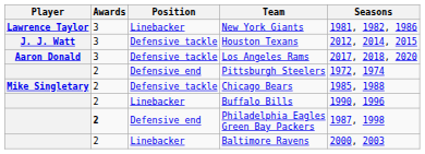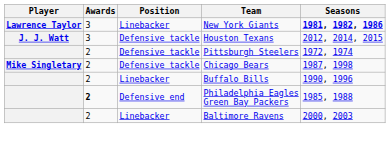 <table class="wikitable sortable">
 <tr>
 <th scope="col">Player</th>
 <th scope="col">Awards</th>
 <th scope="col">Position</th>
 <th scope="col">Team</th>
 <th scope="col">Seasons</th>
 </tr>
 <tr>
 <th><a href='#'>Lawrence Taylor</a></th>
 <td>3</td>
 <td><a href='#'>Linebacker</a></td>
 <td><a href='#'>New York Giants</a></td>
-<td><a href='#'>1981</a>, <a href='#'>1982</a>, <a href='#'>1986</a></td>
+<td><strong><a href='#'>1981</a>, <a href='#'>1982</a>, <a href='#'>1986</a></strong></td>
 </tr>
 <tr>
 <th><a href='#'>J. J. Watt</a></th>
 <td>3</td>
 <td><a href='#'>Defensive tackle</a></td>
 <td><a href='#'>Houston Texans</a></td>
 <td><a href='#'>2012</a>, <a href='#'>2014</a>, <a href='#'>2015</a></td>
 </tr>
 <tr>
-<th><a href='#'>Aaron Donald</a></th>
-<td>3</td>
-<td><a href='#'>Defensive tackle</a></td>
-<td><a href='#'>Los Angeles Rams</a></td>
-<td><a href='#'>2017</a>, <a href='#'>2018</a>, <a href='#'>2020</a></td>
-</tr>
-<tr>
 <th></th>
 <td>2</td>
-<td><a href='#'>Defensive end</a></td>
+<td><a href='#'>Defensive tackle</a></td>
 <td><a href='#'>Pittsburgh Steelers</a></td>
 <td><a href='#'>1972</a>, <a href='#'>1974</a></td>
 </tr>
 <tr>
 <th><a href='#'>Mike Singletary</a></th>
 <td>2</td>
 <td><a href='#'>Defensive tackle</a></td>
 <td><a href='#'>Chicago Bears</a></td>
-<td><a href='#'>1985</a>, <a href='#'>1988</a></td>
+<td><a href='#'>1987</a>, <a href='#'>1998</a></td>
 </tr>
 <tr>
 <th></th>
 <td>2</td>
 <td><a href='#'>Linebacker</a></td>
 <td><a href='#'>Buffalo Bills</a></td>
 <td><a href='#'>1990</a>, <a href='#'>1996</a></td>
 </tr>
 <tr>
 <th></th>
 <td><strong>2</strong></td>
 <td><a href='#'>Defensive end</a></td>
 <td><a href='#'>Philadelphia Eagles</a><br><a href='#'>Green Bay Packers</a></td>
-<td><a href='#'>1987</a>, <a href='#'>1998</a></td>
+<td><a href='#'>1985</a>, <a href='#'>1988</a></td>
 </tr>
 <tr>
 <th></th>
 <td>2</td>
 <td><a href='#'>Linebacker</a></td>
 <td><a href='#'>Baltimore Ravens</a></td>
 <td><a href='#'>2000</a>, <a href='#'>2003</a></td>
 </tr>
 </table>
